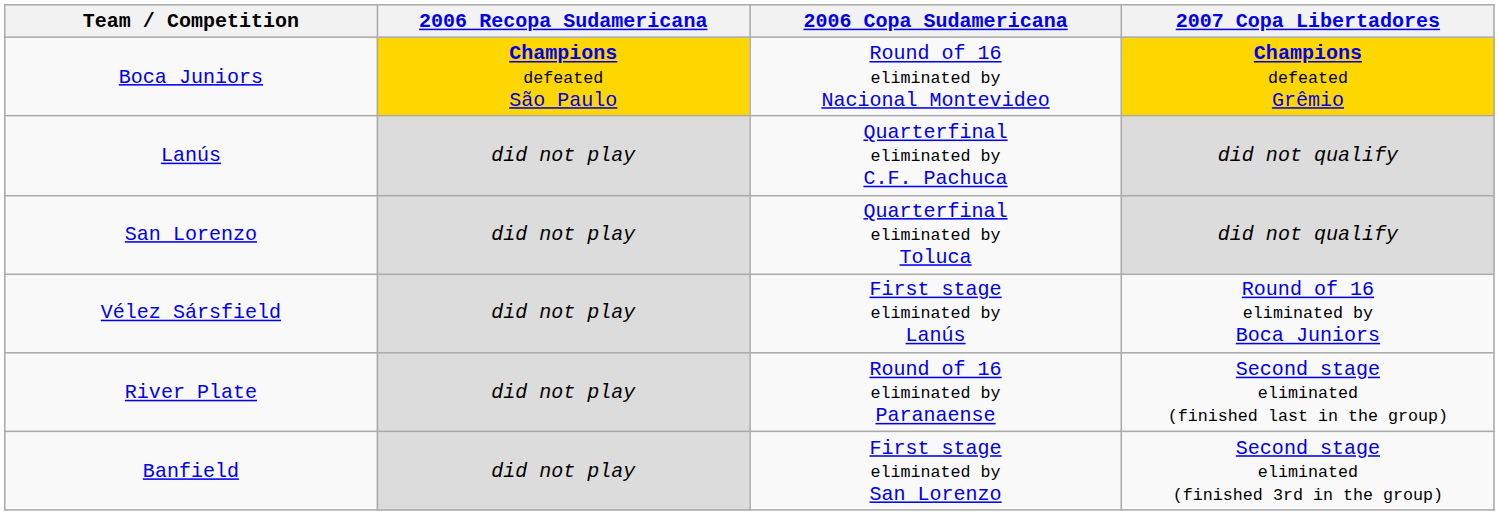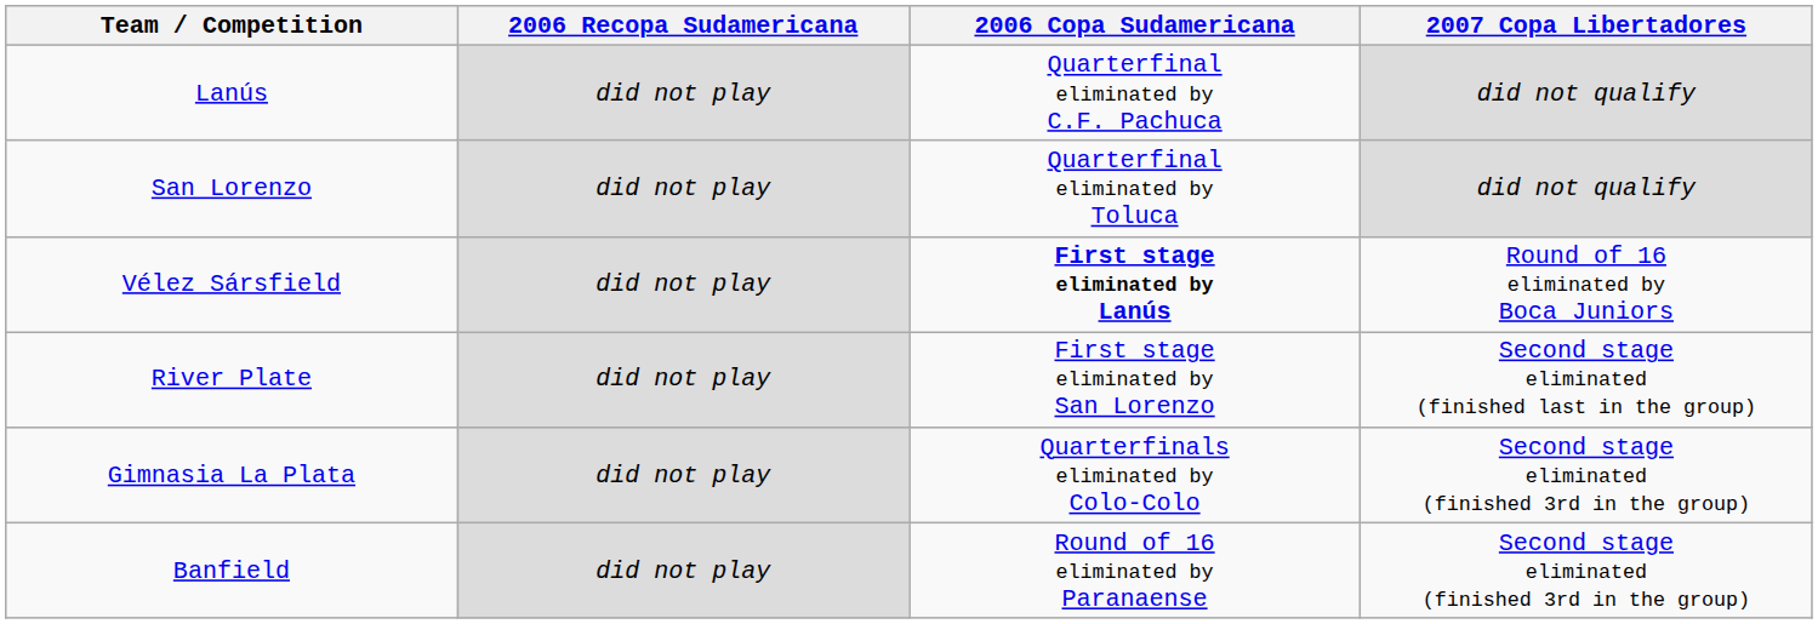 <table class="wikitable">
 <tr>
 <th width= 20%>Team / Competition</th>
 <th width= 20%><a href='#'>2006 Recopa Sudamericana</a></th>
 <th width= 20%><a href='#'>2006 Copa Sudamericana</a></th>
 <th width= 20%><a href='#'>2007 Copa Libertadores</a></th>
-</tr>
-<tr align="center">
-<td><a href='#'>Boca Juniors</a></td>
-<td bgcolor = "gold"><strong><a href='#'>Champions</a></strong><br> <small>defeated</small> <br>  <a href='#'>São Paulo</a></td>
-<td><a href='#'>Round of 16</a><br> <small>eliminated by</small> <br>  <a href='#'>Nacional Montevideo</a></td>
-<td bgcolor = "gold"><strong><a href='#'>Champions</a></strong><br> <small>defeated</small> <br>  <a href='#'>Grêmio</a></td>
 </tr>
 <tr align="center">
 <td><a href='#'>Lanús</a></td>
 <td bgcolor = "#DCDCDC"><em>did not play</em></td>
 <td><a href='#'>Quarterfinal</a><br> <small>eliminated by</small> <br>  <a href='#'>C.F. Pachuca</a></td>
 <td bgcolor = "#DCDCDC"><em>did not qualify</em></td>
 </tr>
 <tr align="center">
 <td><a href='#'>San Lorenzo</a></td>
 <td bgcolor = "#DCDCDC"><em>did not play</em></td>
 <td><a href='#'>Quarterfinal</a><br> <small>eliminated by</small> <br>  <a href='#'>Toluca</a></td>
 <td bgcolor = "#DCDCDC"><em>did not qualify</em></td>
 </tr>
 <tr align="center">
 <td><a href='#'>Vélez Sársfield</a></td>
 <td bgcolor = "#DCDCDC"><em>did not play</em></td>
-<td><a href='#'>First stage</a><br> <small>eliminated by</small> <br>  <a href='#'>Lanús</a></td>
+<td><strong><a href='#'>First stage</a><br> <small>eliminated by</small> <br>  <a href='#'>Lanús</a></strong></td>
 <td><a href='#'>Round of 16</a><br> <small>eliminated by</small> <br>  <a href='#'>Boca Juniors</a></td>
 </tr>
 <tr align="center">
 <td><a href='#'>River Plate</a></td>
 <td bgcolor = "#DCDCDC"><em>did not play</em></td>
-<td><a href='#'>Round of 16</a><br> <small>eliminated by</small> <br>  <a href='#'>Paranaense</a></td>
+<td><a href='#'>First stage</a><br> <small>eliminated by</small> <br>  <a href='#'>San Lorenzo</a></td>
 <td><a href='#'>Second stage</a> <br> <small>eliminated<br>(finished last in the group)</small></td>
+</tr>
+<tr align="center">
+<td><a href='#'>Gimnasia La Plata</a></td>
+<td bgcolor = "#DCDCDC"><em>did not play</em></td>
+<td><a href='#'>Quarterfinals</a><br> <small>eliminated by</small> <br>  <a href='#'>Colo-Colo</a></td>
+<td><a href='#'>Second stage</a> <br> <small>eliminated<br>(finished 3rd in the group)</small></td>
 </tr>
 <tr align="center">
 <td><a href='#'>Banfield</a></td>
 <td bgcolor = "#DCDCDC"><em>did not play</em></td>
-<td><a href='#'>First stage</a><br> <small>eliminated by</small> <br>  <a href='#'>San Lorenzo</a></td>
+<td><a href='#'>Round of 16</a><br> <small>eliminated by</small> <br>  <a href='#'>Paranaense</a></td>
 <td><a href='#'>Second stage</a> <br> <small>eliminated<br>(finished 3rd in the group)</small></td>
 </tr>
 </table>
